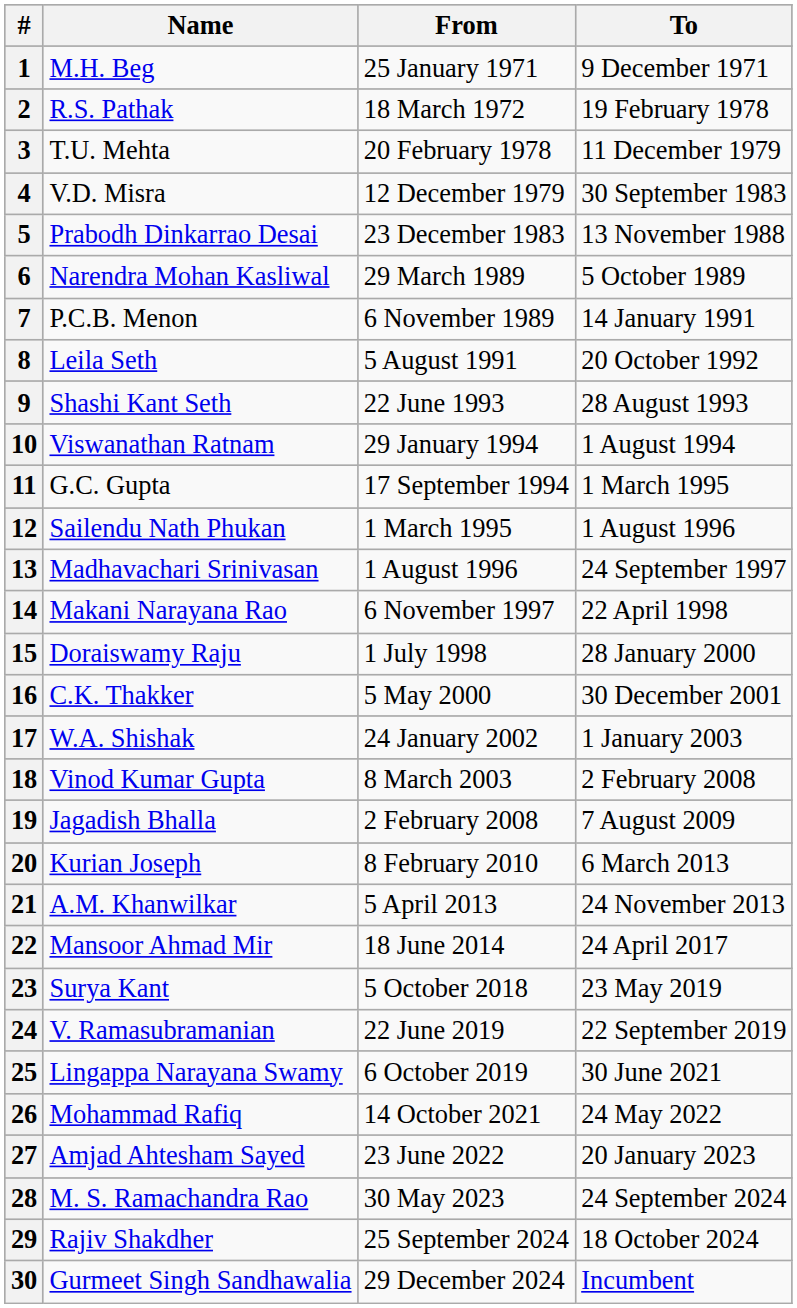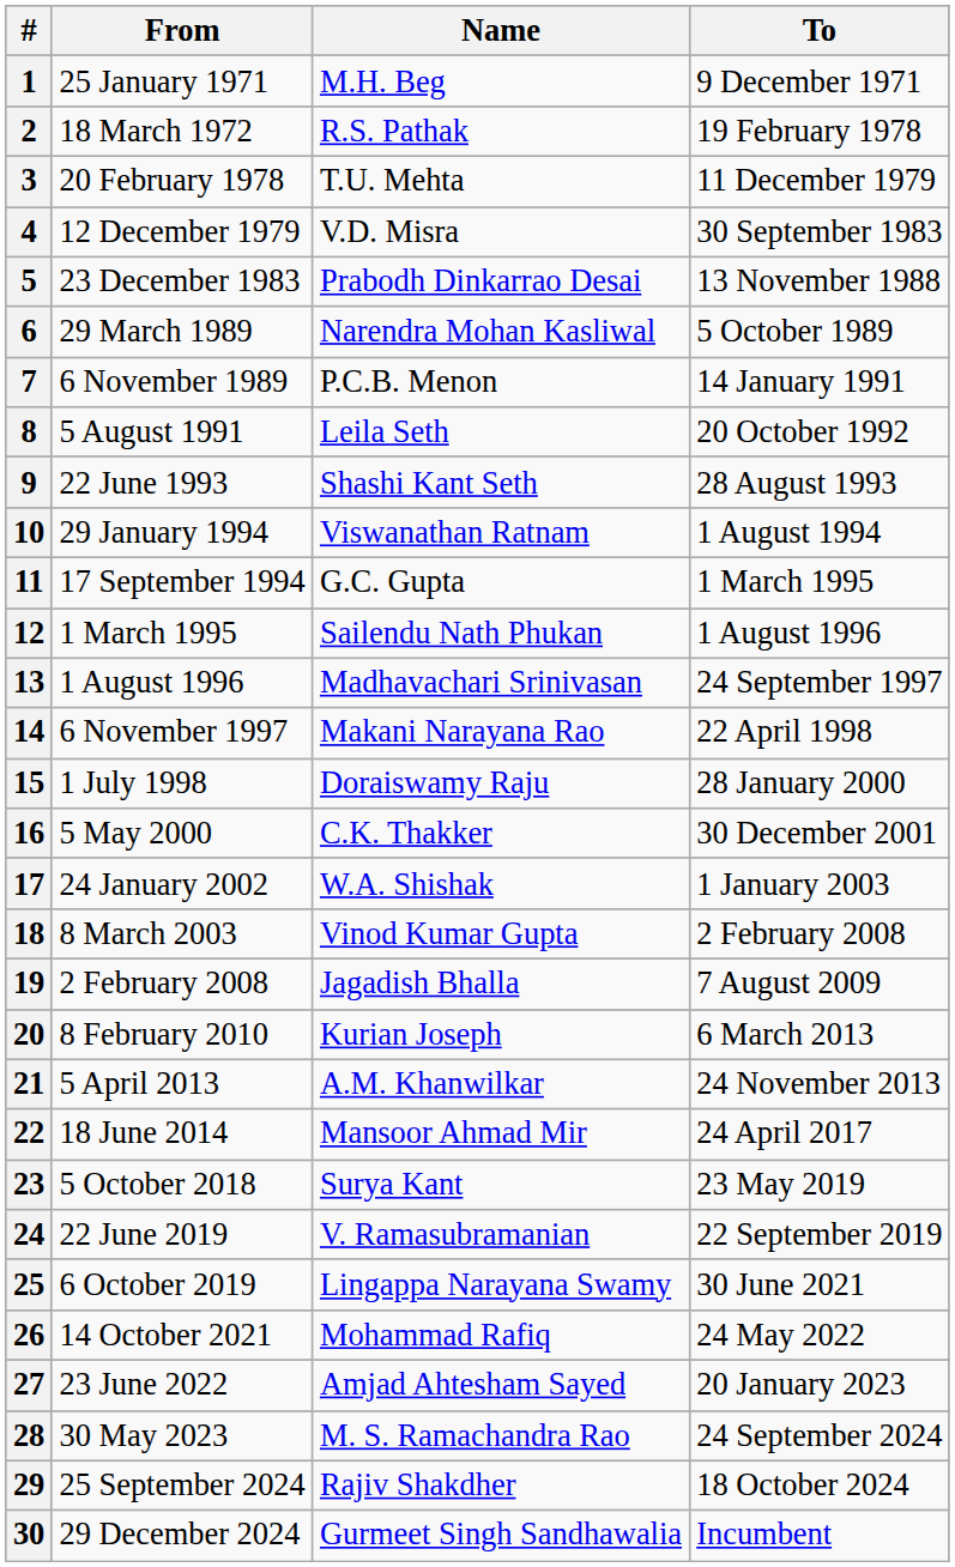 <table class="wikitable">
 <tr>
 <th>#</th>
+<th>From</th>
 <th>Name</th>
-<th>From</th>
 <th>To</th>
 </tr>
 <tr>
 <th>1</th>
+<td>25 January 1971</td>
 <td><a href='#'>M.H. Beg</a></td>
-<td>25 January 1971</td>
 <td>9 December 1971</td>
 </tr>
 <tr>
 <th>2</th>
+<td>18 March 1972</td>
 <td><a href='#'>R.S. Pathak</a></td>
-<td>18 March 1972</td>
 <td>19 February 1978</td>
 </tr>
 <tr>
 <th>3</th>
+<td>20 February 1978</td>
 <td>T.U. Mehta</td>
-<td>20 February 1978</td>
 <td>11 December 1979</td>
 </tr>
 <tr>
 <th>4</th>
+<td>12 December 1979</td>
 <td>V.D. Misra</td>
-<td>12 December 1979</td>
 <td>30 September 1983</td>
 </tr>
 <tr>
 <th>5</th>
+<td>23 December 1983</td>
 <td><a href='#'>Prabodh Dinkarrao Desai</a></td>
-<td>23 December 1983</td>
 <td>13 November 1988</td>
 </tr>
 <tr>
 <th>6</th>
+<td>29 March 1989</td>
 <td><a href='#'>Narendra Mohan Kasliwal</a></td>
-<td>29 March 1989</td>
 <td>5 October 1989</td>
 </tr>
 <tr>
 <th>7</th>
+<td>6 November 1989</td>
 <td>P.C.B. Menon</td>
-<td>6 November 1989</td>
 <td>14 January 1991</td>
 </tr>
 <tr>
 <th>8</th>
+<td>5 August 1991</td>
 <td><a href='#'>Leila Seth</a></td>
-<td>5 August 1991</td>
 <td>20 October 1992</td>
 </tr>
 <tr>
 <th>9</th>
+<td>22 June 1993</td>
 <td><a href='#'>Shashi Kant Seth</a></td>
-<td>22 June 1993</td>
 <td>28 August 1993</td>
 </tr>
 <tr>
 <th>10</th>
+<td>29 January 1994</td>
 <td><a href='#'>Viswanathan Ratnam</a></td>
-<td>29 January 1994</td>
 <td>1 August 1994</td>
 </tr>
 <tr>
 <th>11</th>
+<td>17 September 1994</td>
 <td>G.C. Gupta</td>
-<td>17 September 1994</td>
 <td>1 March 1995</td>
 </tr>
 <tr>
 <th>12</th>
+<td>1 March 1995</td>
 <td><a href='#'>Sailendu Nath Phukan</a></td>
-<td>1 March 1995</td>
 <td>1 August 1996</td>
 </tr>
 <tr>
 <th>13</th>
+<td>1 August 1996</td>
 <td><a href='#'>Madhavachari Srinivasan</a></td>
-<td>1 August 1996</td>
 <td>24 September 1997</td>
 </tr>
 <tr>
 <th>14</th>
+<td>6 November 1997</td>
 <td><a href='#'>Makani Narayana Rao</a></td>
-<td>6 November 1997</td>
 <td>22 April 1998</td>
 </tr>
 <tr>
 <th>15</th>
+<td>1 July 1998</td>
 <td><a href='#'>Doraiswamy Raju</a></td>
-<td>1 July 1998</td>
 <td>28 January 2000</td>
 </tr>
 <tr>
 <th>16</th>
+<td>5 May 2000</td>
 <td><a href='#'>C.K. Thakker</a></td>
-<td>5 May 2000</td>
 <td>30 December 2001</td>
 </tr>
 <tr>
 <th>17</th>
+<td>24 January 2002</td>
 <td><a href='#'>W.A. Shishak</a></td>
-<td>24 January 2002</td>
 <td>1 January 2003</td>
 </tr>
 <tr>
 <th>18</th>
+<td>8 March 2003</td>
 <td><a href='#'>Vinod Kumar Gupta</a></td>
-<td>8 March 2003</td>
 <td>2 February 2008</td>
 </tr>
 <tr>
 <th>19</th>
+<td>2 February 2008</td>
 <td><a href='#'>Jagadish Bhalla</a></td>
-<td>2 February 2008</td>
 <td>7 August 2009</td>
 </tr>
 <tr>
 <th>20</th>
+<td>8 February 2010</td>
 <td><a href='#'>Kurian Joseph</a></td>
-<td>8 February 2010</td>
 <td>6 March 2013</td>
 </tr>
 <tr>
 <th>21</th>
+<td>5 April 2013</td>
 <td><a href='#'>A.M. Khanwilkar</a></td>
-<td>5 April 2013</td>
 <td>24 November 2013</td>
 </tr>
 <tr>
 <th>22</th>
+<td>18 June 2014</td>
 <td><a href='#'>Mansoor Ahmad Mir</a></td>
-<td>18 June 2014</td>
 <td>24 April 2017</td>
 </tr>
 <tr>
 <th>23</th>
+<td>5 October 2018</td>
 <td><a href='#'>Surya Kant</a></td>
-<td>5 October 2018</td>
 <td>23 May 2019</td>
 </tr>
 <tr>
 <th>24</th>
+<td>22 June 2019</td>
 <td><a href='#'>V. Ramasubramanian</a></td>
-<td>22 June 2019</td>
 <td>22 September 2019</td>
 </tr>
 <tr>
 <th>25</th>
+<td>6 October 2019</td>
 <td><a href='#'>Lingappa Narayana Swamy</a></td>
-<td>6 October 2019</td>
 <td>30 June 2021</td>
 </tr>
 <tr>
 <th>26</th>
+<td>14 October 2021</td>
 <td><a href='#'>Mohammad Rafiq</a></td>
-<td>14 October 2021</td>
 <td>24 May 2022</td>
 </tr>
 <tr>
 <th>27</th>
+<td>23 June 2022</td>
 <td><a href='#'>Amjad Ahtesham Sayed</a></td>
-<td>23 June 2022</td>
 <td>20 January 2023</td>
 </tr>
 <tr>
 <th>28</th>
+<td>30 May 2023</td>
 <td><a href='#'>M. S. Ramachandra Rao</a></td>
-<td>30 May 2023</td>
 <td>24 September 2024</td>
 </tr>
 <tr>
 <th>29</th>
+<td>25 September 2024</td>
 <td><a href='#'>Rajiv Shakdher</a></td>
-<td>25 September 2024</td>
 <td>18 October 2024</td>
 </tr>
 <tr>
 <th>30</th>
+<td>29 December 2024</td>
 <td><a href='#'>Gurmeet Singh Sandhawalia</a></td>
-<td>29 December 2024</td>
 <td><a href='#'>Incumbent</a></td>
 </tr>
 </table>
